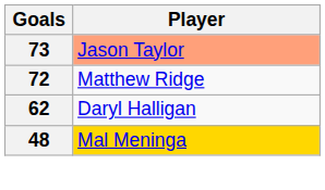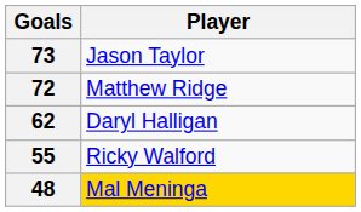 <table class="wikitable" style="text-align:left;">
 <tr>
 <th width=50>Goals</th>
 <th width=200>Player</th>
 </tr>
 <tr>
 <th>73</th>
-<td style="background: lightsalmon;"> <a href='#'>Jason Taylor</a></td>
+<td> <a href='#'>Jason Taylor</a></td>
 </tr>
 <tr>
 <th>72</th>
 <td> <a href='#'>Matthew Ridge</a></td>
 </tr>
 <tr>
 <th>62</th>
 <td> <a href='#'>Daryl Halligan</a></td>
 </tr>
 <tr>
+<th>55</th>
+<td> <a href='#'>Ricky Walford</a></td>
+</tr>
+<tr>
 <th>48</th>
 <td style="background: gold;"> <a href='#'>Mal Meninga</a></td>
 </tr>
 </table>
